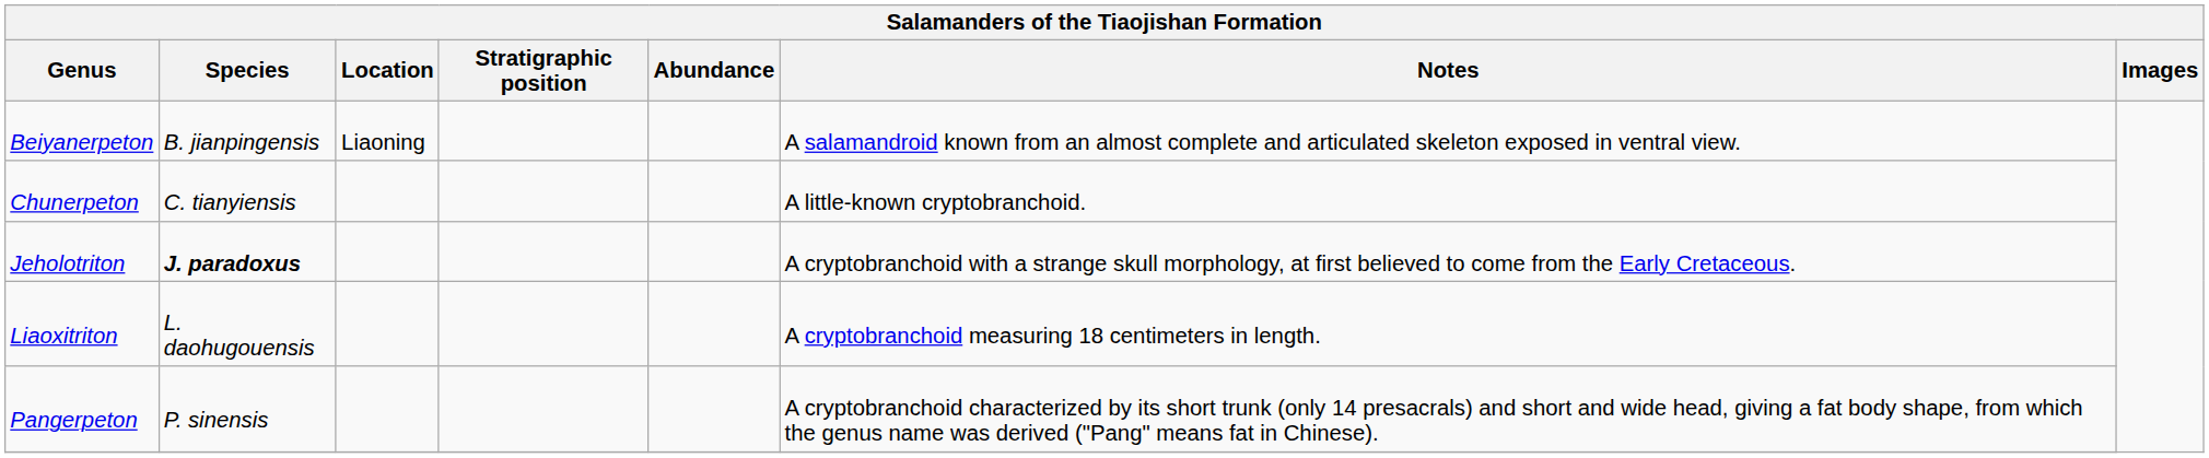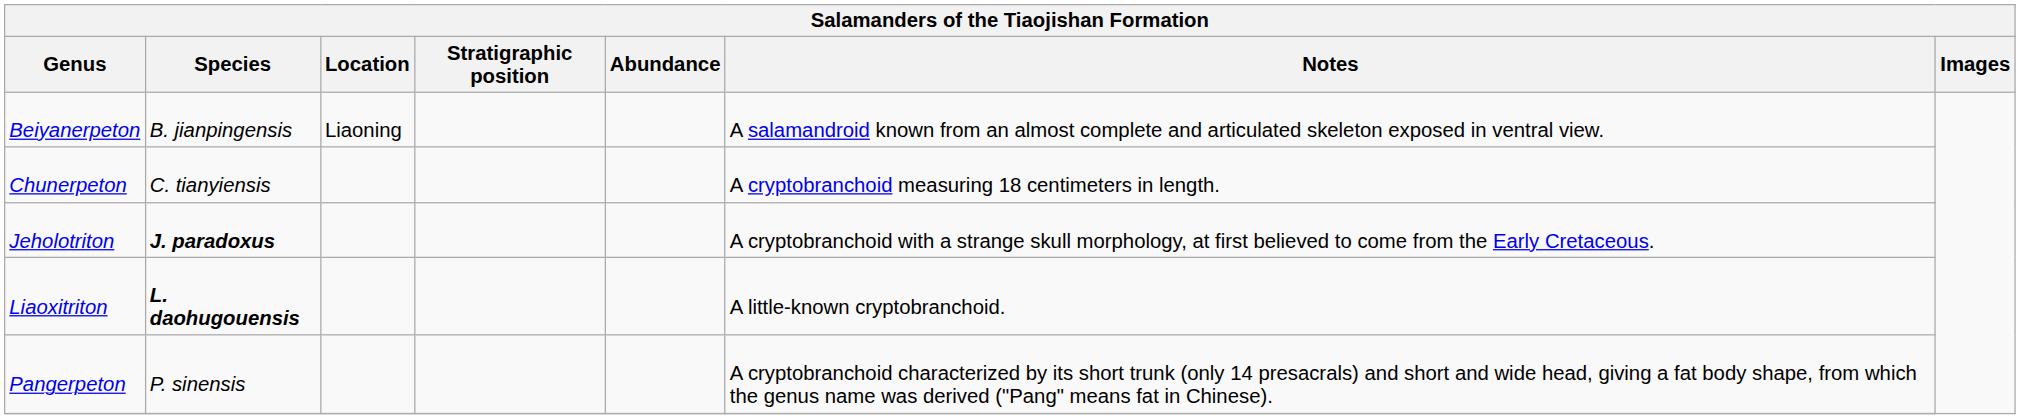 <table class="wikitable" align="center" width="100%">
 <tr>
 <th colspan="7" align="center"><strong>Salamanders of the Tiaojishan Formation</strong></th>
 </tr>
 <tr>
 <th>Genus</th>
 <th>Species</th>
 <th>Location</th>
 <th>Stratigraphic position</th>
 <th>Abundance</th>
 <th>Notes</th>
 <th>Images</th>
 </tr>
 <tr>
 <td><br><em><a href='#'>Beiyanerpeton</a></em></td>
 <td><br><em>B. jianpingensis</em></td>
 <td><br>Liaoning</td>
 <td></td>
 <td></td>
 <td><br>A <a href='#'>salamandroid</a> known from an almost complete and articulated skeleton exposed in ventral view.</td>
 <td rowspan="99"><br></td>
 </tr>
 <tr>
 <td><br><em><a href='#'>Chunerpeton</a></em></td>
 <td><br><em>C. tianyiensis</em></td>
 <td></td>
 <td></td>
 <td></td>
-<td><br>A little-known cryptobranchoid.</td>
+<td><br>A <a href='#'>cryptobranchoid</a> measuring 18 centimeters in length.</td>
 </tr>
 <tr>
 <td><br><em><a href='#'>Jeholotriton</a></em></td>
 <td><strong><br><em>J. paradoxus</em></strong></td>
 <td></td>
 <td></td>
 <td></td>
 <td><br>A cryptobranchoid with a strange skull morphology, at first believed to come from the <a href='#'>Early Cretaceous</a>.</td>
 </tr>
 <tr>
 <td><br><em><a href='#'>Liaoxitriton</a></em></td>
-<td><br><em>L. daohugouensis</em></td>
+<td><strong><br><em>L. daohugouensis</em></strong></td>
 <td></td>
 <td></td>
 <td></td>
-<td><br>A <a href='#'>cryptobranchoid</a> measuring 18 centimeters in length.</td>
+<td><br>A little-known cryptobranchoid.</td>
 </tr>
 <tr>
 <td><br><em><a href='#'>Pangerpeton</a></em></td>
 <td><br><em>P. sinensis</em></td>
 <td></td>
 <td></td>
 <td></td>
 <td><br>A cryptobranchoid characterized by its short trunk (only 14 presacrals) and short and wide head, giving a fat body shape, from which the genus name was derived ("Pang" means fat in Chinese).</td>
 </tr>
 <tr>
 </tr>
 </table>
